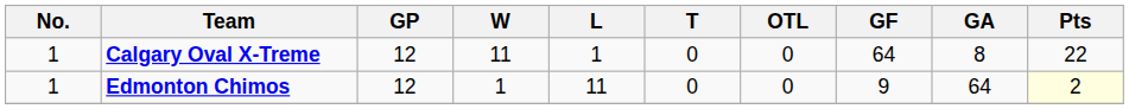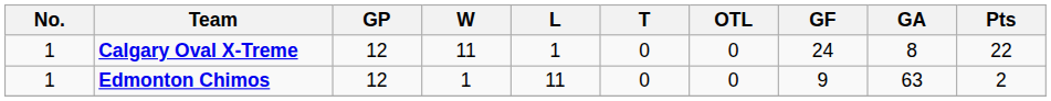 <table class="wikitable sortable">
 <tr>
 <th bgcolor="#DDDDFF" width="7.5%" title="Division rank">No.</th>
 <th bgcolor="#DDDDFF" width="20%">Team</th>
 <th bgcolor="#DDDDFF" width="7.5%" title="Games played" class="unsortable">GP</th>
 <th bgcolor="#DDDDFF" width="7.5%" title="Wins">W</th>
 <th bgcolor="#DDDDFF" width="7.5%" title="Losses">L</th>
 <th bgcolor="#DDDDFF" width="7.5%" title="Ties">T</th>
 <th bgcolor="#DDDDFF" width="7.5%" title="Ties">OTL</th>
 <th bgcolor="#DDDDFF" width="7.5%" title="Goals for">GF</th>
 <th bgcolor="#DDDDFF" width="7.5%" title="Goals against">GA</th>
 <th bgcolor="#DDDDFF" width="7.5%" title="Points">Pts</th>
 </tr>
 <tr align=center>
 <td>1</td>
 <td align=left><strong> <a href='#'>Calgary Oval X-Treme</a></strong></td>
 <td>12</td>
 <td>11</td>
 <td>1</td>
 <td>0</td>
 <td>0</td>
-<td>64</td>
+<td>24</td>
 <td>8</td>
 <td>22</td>
 </tr>
 <tr align=center>
 <td>1</td>
 <td align=left><strong><a href='#'>Edmonton Chimos</a></strong></td>
 <td>12</td>
 <td>1</td>
 <td>11</td>
 <td>0</td>
 <td>0</td>
 <td>9</td>
-<td>64</td>
-<td style="background: lightyellow;">2</td>
+<td>63</td>
+<td>2</td>
 </tr>
 <tr align=center>
 </tr>
 </table>
